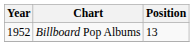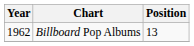 <table class="wikitable">
 <tr>
 <th>Year</th>
 <th>Chart</th>
 <th>Position</th>
 </tr>
 <tr>
-<td>1952</td>
+<td>1962</td>
 <td><em>Billboard</em> Pop Albums</td>
 <td>13</td>
 </tr>
 <tr>
 </tr>
 </table>
